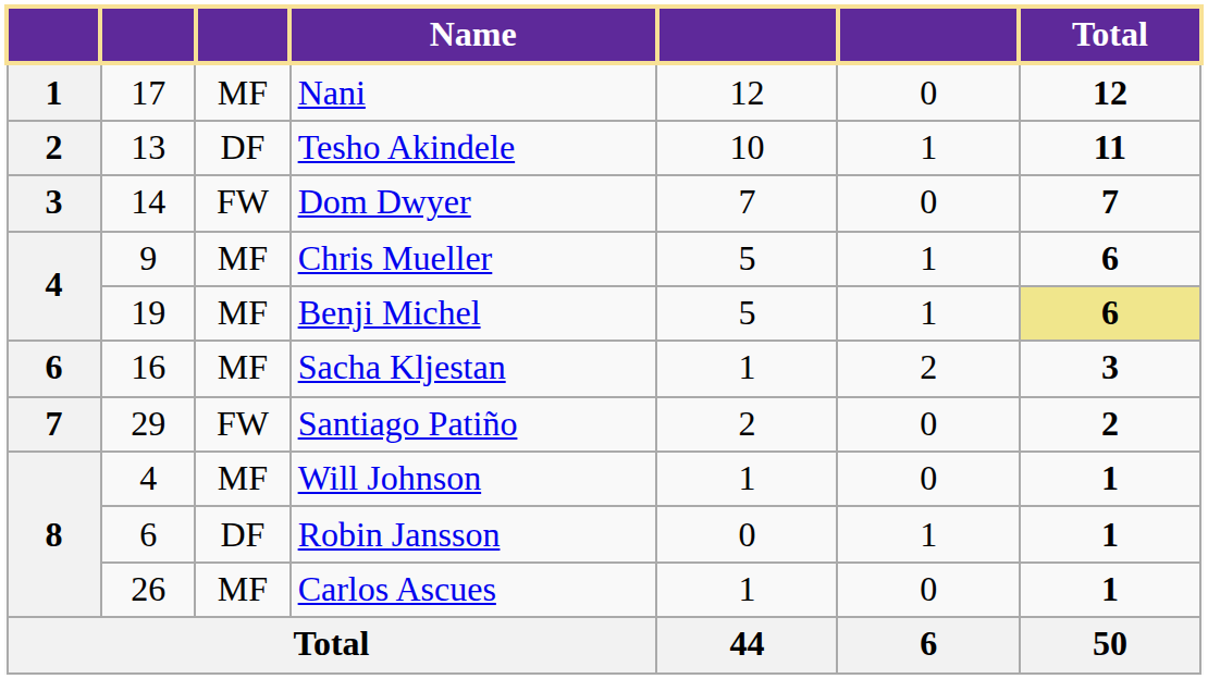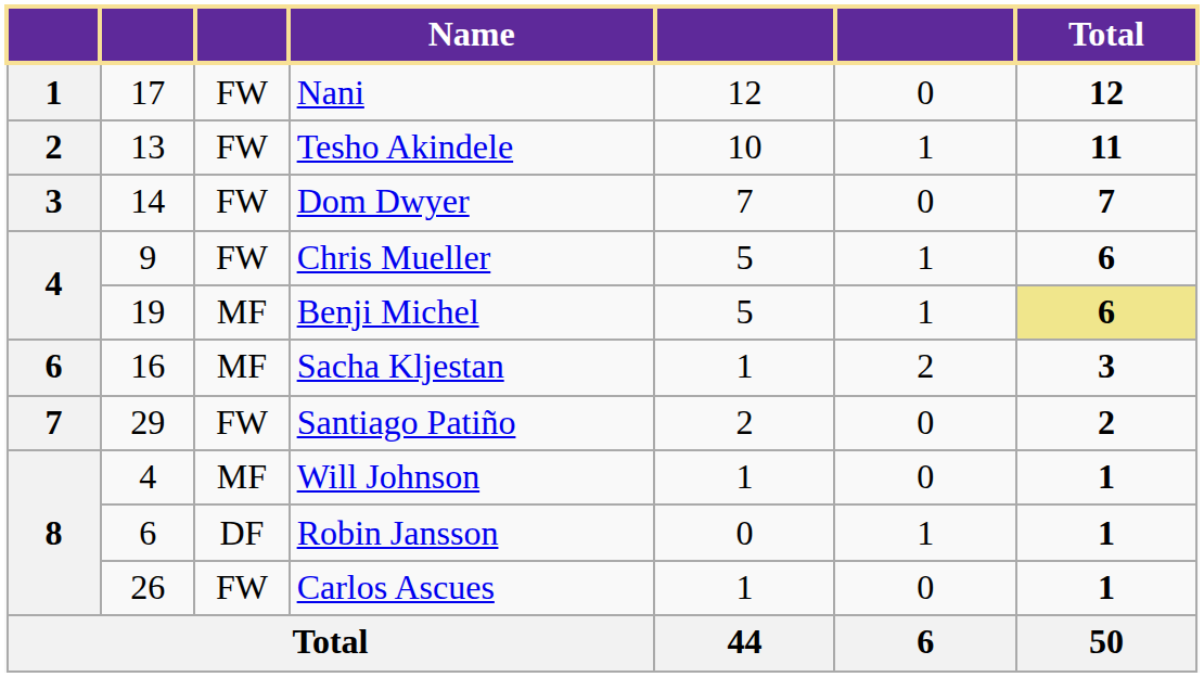 <table class="wikitable" style="text-align:center;">
 <tr>
 <th style="background:#5E299A; color:white; border:2px solid #F8E196; width:35px;"></th>
 <th style="background:#5E299A; color:white; border:2px solid #F8E196; width:35px;"></th>
 <th style="background:#5E299A; color:white; border:2px solid #F8E196; width:35px;"></th>
 <th style="background:#5E299A; color:white; border:2px solid #F8E196; width:160px;">Name</th>
 <th style="background:#5E299A; color:white; border:2px solid #F8E196; width:75px;"></th>
 <th style="background:#5E299A; color:white; border:2px solid #F8E196; width:75px;"></th>
 <th style="background:#5E299A; color:white; border:2px solid #F8E196; width:75px;">Total</th>
 </tr>
 <tr>
 <th>1</th>
 <td>17</td>
-<td>MF</td>
+<td>FW</td>
 <td align="left"> <a href='#'>Nani</a></td>
 <td>12</td>
 <td>0</td>
 <td><strong>12</strong></td>
 </tr>
 <tr>
 <th>2</th>
 <td>13</td>
-<td>DF</td>
+<td>FW</td>
 <td align="left"> <a href='#'>Tesho Akindele</a></td>
 <td>10</td>
 <td>1</td>
 <td><strong>11</strong></td>
 </tr>
 <tr>
 <th>3</th>
 <td>14</td>
 <td>FW</td>
 <td align="left"> <a href='#'>Dom Dwyer</a></td>
 <td>7</td>
 <td>0</td>
 <td><strong>7</strong></td>
 </tr>
 <tr>
 <th rowspan="2">4</th>
 <td>9</td>
-<td>MF</td>
+<td>FW</td>
 <td align="left"> <a href='#'>Chris Mueller</a></td>
 <td>5</td>
 <td>1</td>
 <td><strong>6</strong></td>
 </tr>
 <tr>
 <td>19</td>
 <td>MF</td>
 <td align="left"> <a href='#'>Benji Michel</a></td>
 <td>5</td>
 <td>1</td>
 <td style="background: khaki;"><strong>6</strong></td>
 </tr>
 <tr>
 <th>6</th>
 <td>16</td>
 <td>MF</td>
 <td align="left"> <a href='#'>Sacha Kljestan</a></td>
 <td>1</td>
 <td>2</td>
 <td><strong>3</strong></td>
 </tr>
 <tr>
 <th>7</th>
 <td>29</td>
 <td>FW</td>
 <td align="left"> <a href='#'>Santiago Patiño</a></td>
 <td>2</td>
 <td>0</td>
 <td><strong>2</strong></td>
 </tr>
 <tr>
 <th rowspan="3">8</th>
 <td>4</td>
 <td>MF</td>
 <td align="left"> <a href='#'>Will Johnson</a></td>
 <td>1</td>
 <td>0</td>
 <td><strong>1</strong></td>
 </tr>
 <tr>
 <td>6</td>
 <td>DF</td>
 <td align="left"> <a href='#'>Robin Jansson</a></td>
 <td>0</td>
 <td>1</td>
 <td><strong>1</strong></td>
 </tr>
 <tr>
 <td>26</td>
-<td>MF</td>
+<td>FW</td>
 <td align="left"> <a href='#'>Carlos Ascues</a></td>
 <td>1</td>
 <td>0</td>
 <td><strong>1</strong></td>
 </tr>
 <tr>
 <th colspan="4">Total</th>
 <th>44</th>
 <th>6</th>
 <th>50</th>
 </tr>
 </table>
